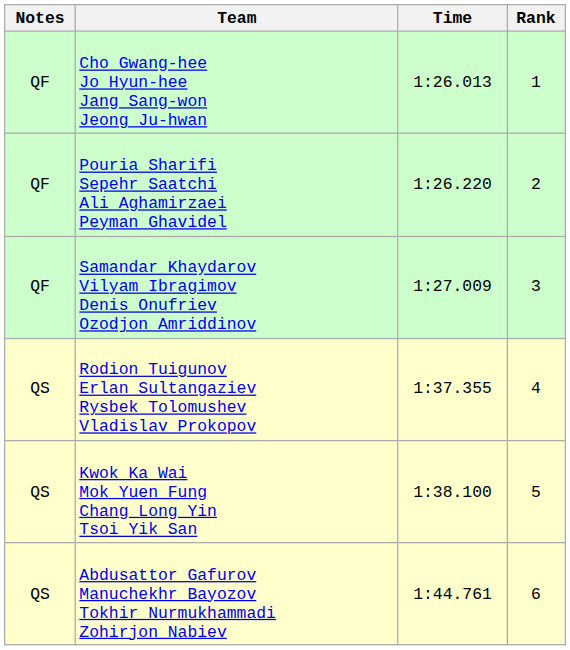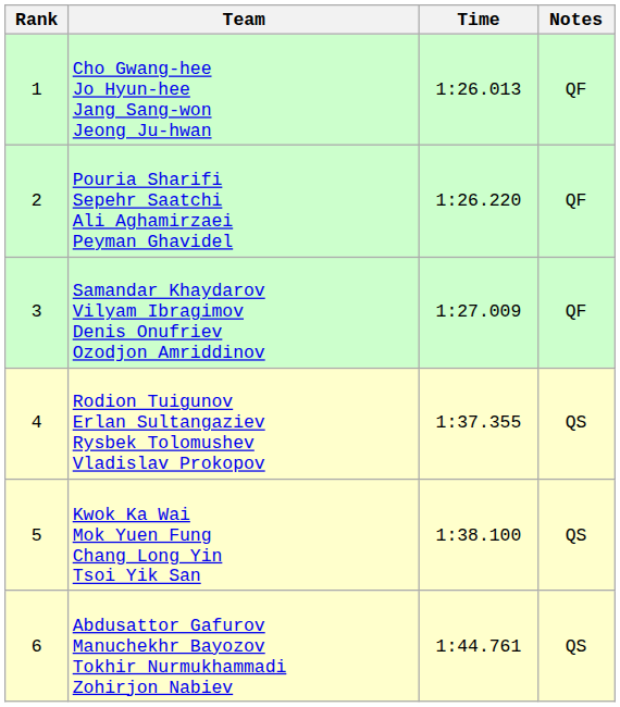 <table class=wikitable style="text-align:center">
 <tr>
-<th width=50>Notes</th>
+<th width=40>Rank</th>
 <th width=250>Team</th>
 <th width=80>Time</th>
-<th width=40>Rank</th>
+<th width=50>Notes</th>
 </tr>
 <tr bgcolor="ccffcc">
-<td>QF</td>
+<td>1</td>
 <td align=left><br><a href='#'>Cho Gwang-hee</a><br><a href='#'>Jo Hyun-hee</a><br><a href='#'>Jang Sang-won</a><br><a href='#'>Jeong Ju-hwan</a></td>
 <td>1:26.013</td>
-<td>1</td>
+<td>QF</td>
 </tr>
 <tr bgcolor="ccffcc">
-<td>QF</td>
+<td>2</td>
 <td align=left><br><a href='#'>Pouria Sharifi</a><br><a href='#'>Sepehr Saatchi</a><br><a href='#'>Ali Aghamirzaei</a><br><a href='#'>Peyman Ghavidel</a></td>
 <td>1:26.220</td>
-<td>2</td>
+<td>QF</td>
 </tr>
 <tr bgcolor="ccffcc">
-<td>QF</td>
+<td>3</td>
 <td align=left><br><a href='#'>Samandar Khaydarov</a><br><a href='#'>Vilyam Ibragimov</a><br><a href='#'>Denis Onufriev</a><br><a href='#'>Ozodjon Amriddinov</a></td>
 <td>1:27.009</td>
-<td>3</td>
+<td>QF</td>
 </tr>
 <tr bgcolor="ffffcc">
-<td>QS</td>
+<td>4</td>
 <td align=left><br><a href='#'>Rodion Tuigunov</a><br><a href='#'>Erlan Sultangaziev</a><br><a href='#'>Rysbek Tolomushev</a><br><a href='#'>Vladislav Prokopov</a></td>
 <td>1:37.355</td>
-<td>4</td>
+<td>QS</td>
 </tr>
 <tr bgcolor="#ffffcc">
-<td>QS</td>
+<td>5</td>
 <td align=left><br><a href='#'>Kwok Ka Wai</a><br><a href='#'>Mok Yuen Fung</a><br><a href='#'>Chang Long Yin</a><br><a href='#'>Tsoi Yik San</a></td>
 <td>1:38.100</td>
-<td>5</td>
+<td>QS</td>
 </tr>
 <tr bgcolor="#ffffcc">
-<td>QS</td>
+<td>6</td>
 <td align=left><br><a href='#'>Abdusattor Gafurov</a><br><a href='#'>Manuchekhr Bayozov</a><br><a href='#'>Tokhir Nurmukhammadi</a><br><a href='#'>Zohirjon Nabiev</a></td>
 <td>1:44.761</td>
-<td>6</td>
+<td>QS</td>
 </tr>
 </table>
